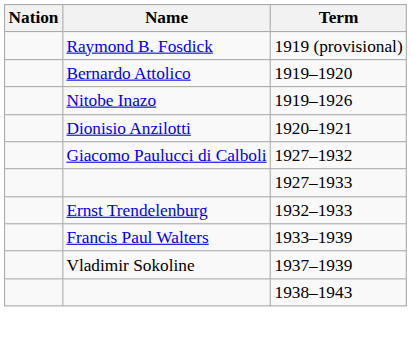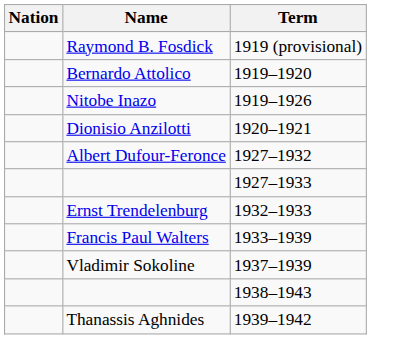 <table class="wikitable">
 <tr>
 <th>Nation</th>
 <th>Name</th>
 <th>Term</th>
 </tr>
 <tr>
 <td></td>
 <td><a href='#'>Raymond B. Fosdick</a></td>
 <td>1919 (provisional)</td>
 </tr>
 <tr>
 <td></td>
 <td><a href='#'>Bernardo Attolico</a></td>
 <td>1919–1920</td>
 </tr>
 <tr>
 <td></td>
 <td><a href='#'>Nitobe Inazo</a></td>
 <td>1919–1926</td>
 </tr>
 <tr>
 <td></td>
 <td><a href='#'>Dionisio Anzilotti</a></td>
 <td>1920–1921</td>
 </tr>
 <tr>
 <td></td>
-<td><a href='#'>Giacomo Paulucci di Calboli</a></td>
+<td><a href='#'>Albert Dufour-Feronce</a></td>
 <td>1927–1932</td>
 </tr>
 <tr>
 <td></td>
 <td></td>
 <td>1927–1933</td>
 </tr>
 <tr —°>
 <td></td>
 <td><a href='#'>Ernst Trendelenburg</a></td>
 <td>1932–1933</td>
 </tr>
 <tr>
 <td></td>
 <td><a href='#'>Francis Paul Walters</a></td>
 <td>1933–1939</td>
 </tr>
 <tr>
 <td></td>
 <td>Vladimir Sokoline</td>
 <td>1937–1939</td>
 </tr>
 <tr>
 <td></td>
 <td></td>
 <td>1938–1943</td>
 </tr>
+<tr>
+<td></td>
+<td>Thanassis Aghnides</td>
+<td>1939–1942</td>
+</tr>
 </table>
